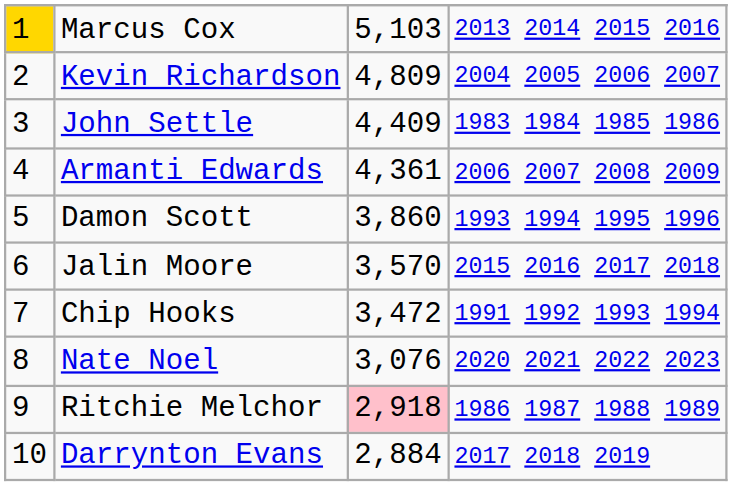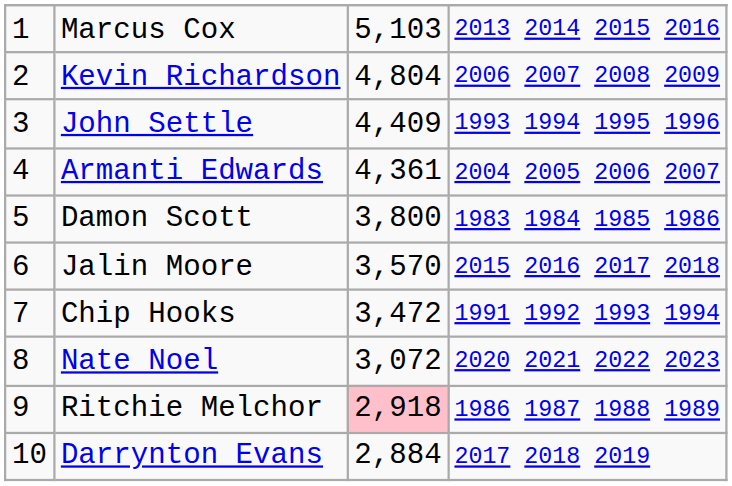 <table class="wikitable">
 <tr>
 </tr>
 <tr>
-<td style="background: gold;">1</td>
+<td>1</td>
 <td>Marcus Cox</td>
 <td>5,103</td>
 <td style="font-size:80%;"><a href='#'>2013</a> <a href='#'>2014</a> <a href='#'>2015</a> <a href='#'>2016</a></td>
 </tr>
 <tr>
 <td>2</td>
 <td><a href='#'>Kevin Richardson</a></td>
-<td>4,809</td>
-<td style="font-size:80%;"><a href='#'>2004</a> <a href='#'>2005</a> <a href='#'>2006</a> <a href='#'>2007</a></td>
+<td>4,804</td>
+<td style="font-size:80%;"><a href='#'>2006</a> <a href='#'>2007</a> <a href='#'>2008</a> <a href='#'>2009</a></td>
 </tr>
 <tr>
 <td>3</td>
 <td><a href='#'>John Settle</a></td>
 <td>4,409</td>
-<td style="font-size:80%;"><a href='#'>1983</a> <a href='#'>1984</a> <a href='#'>1985</a> <a href='#'>1986</a></td>
+<td style="font-size:80%;"><a href='#'>1993</a> <a href='#'>1994</a> <a href='#'>1995</a> <a href='#'>1996</a></td>
 </tr>
 <tr>
 <td>4</td>
 <td><a href='#'>Armanti Edwards</a></td>
 <td>4,361</td>
-<td style="font-size:80%;"><a href='#'>2006</a> <a href='#'>2007</a> <a href='#'>2008</a> <a href='#'>2009</a></td>
+<td style="font-size:80%;"><a href='#'>2004</a> <a href='#'>2005</a> <a href='#'>2006</a> <a href='#'>2007</a></td>
 </tr>
 <tr>
 <td>5</td>
 <td>Damon Scott</td>
-<td>3,860</td>
-<td style="font-size:80%;"><a href='#'>1993</a> <a href='#'>1994</a> <a href='#'>1995</a> <a href='#'>1996</a></td>
+<td>3,800</td>
+<td style="font-size:80%;"><a href='#'>1983</a> <a href='#'>1984</a> <a href='#'>1985</a> <a href='#'>1986</a></td>
 </tr>
 <tr>
 <td>6</td>
 <td>Jalin Moore</td>
 <td>3,570</td>
 <td style="font-size:80%;"><a href='#'>2015</a> <a href='#'>2016</a> <a href='#'>2017</a> <a href='#'>2018</a></td>
 </tr>
 <tr>
 <td>7</td>
 <td>Chip Hooks</td>
 <td>3,472</td>
 <td style="font-size:80%;"><a href='#'>1991</a> <a href='#'>1992</a> <a href='#'>1993</a> <a href='#'>1994</a></td>
 </tr>
 <tr>
 <td>8</td>
 <td><a href='#'>Nate Noel</a></td>
-<td>3,076</td>
+<td>3,072</td>
 <td style="font-size:80%;"><a href='#'>2020</a> <a href='#'>2021</a> <a href='#'>2022</a> <a href='#'>2023</a></td>
 </tr>
 <tr>
 <td>9</td>
 <td>Ritchie Melchor</td>
 <td style="background: pink;">2,918</td>
 <td style="font-size:80%;"><a href='#'>1986</a> <a href='#'>1987</a> <a href='#'>1988</a> <a href='#'>1989</a></td>
 </tr>
 <tr>
 <td>10</td>
 <td><a href='#'>Darrynton Evans</a></td>
 <td>2,884</td>
 <td style="font-size:80%;"><a href='#'>2017</a> <a href='#'>2018</a> <a href='#'>2019</a></td>
 </tr>
 </table>
